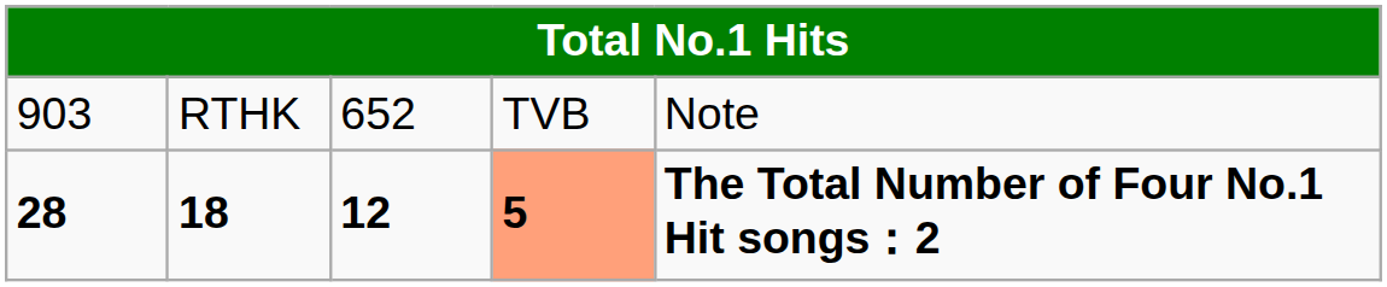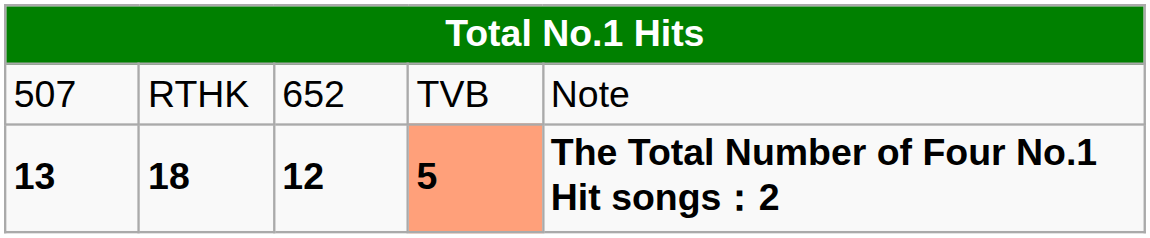 <table class="wikitable">
 <tr>
 <th style="background:green; color:white" colspan="5"><strong>Total No.1 Hits</strong></th>
 </tr>
 <tr>
-<td width="50">903</td>
+<td width="50">507</td>
 <td width="50">RTHK</td>
 <td width="50">652</td>
 <td width="50">TVB</td>
 <td width="250">Note</td>
 </tr>
 <tr>
-<td><strong>28</strong></td>
+<td><strong>13</strong></td>
 <td><strong>18</strong></td>
 <td><strong>12</strong></td>
 <td style="background: lightsalmon;"><strong>5</strong></td>
 <td><strong>The Total Number of Four No.1 Hit songs：2</strong></td>
 </tr>
 </table>
